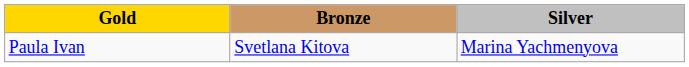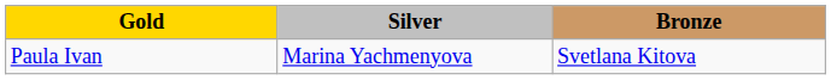 <table class="wikitable" style="text-align:left">
 <tr align="center">
 <td width=200 bgcolor=gold><strong>Gold</strong></td>
+<td width=200 bgcolor=silver><strong>Silver</strong></td>
 <td width=200 bgcolor=CC9966><strong>Bronze</strong></td>
-<td width=200 bgcolor=silver><strong>Silver</strong></td>
 </tr>
 <tr>
 <td><a href='#'>Paula Ivan</a><br><em></em></td>
+<td><a href='#'>Marina Yachmenyova</a><br><em></em></td>
 <td><a href='#'>Svetlana Kitova</a><br><em></em></td>
-<td><a href='#'>Marina Yachmenyova</a><br><em></em></td>
 </tr>
 </table>
